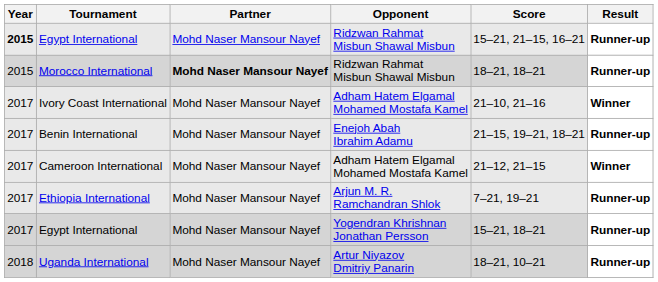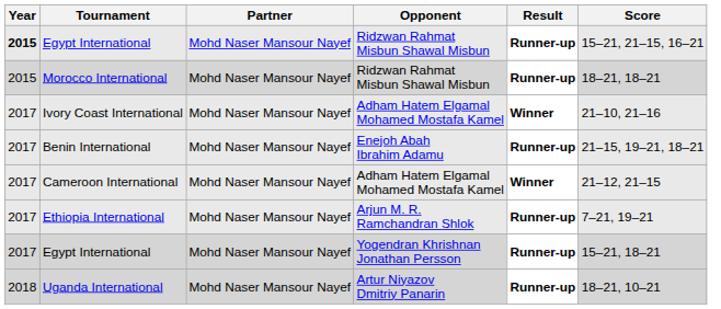 <table class="sortable wikitable" style="font-size: 90%;">
 <tr>
 <th>Year</th>
 <th>Tournament</th>
 <th>Partner</th>
 <th>Opponent</th>
+<th>Result</th>
 <th>Score</th>
-<th>Result</th>
 </tr>
 <tr style="background:#E9E9E9">
 <td align="center"><strong>2015</strong></td>
 <td align="left"><a href='#'>Egypt International</a></td>
 <td align="left"> <a href='#'>Mohd Naser Mansour Nayef</a></td>
 <td align="left"> <a href='#'>Ridzwan Rahmat</a><br> <a href='#'>Misbun Shawal Misbun</a></td>
+<td style="text-align:left; background:white"> <strong>Runner-up</strong></td>
 <td align="left">15–21, 21–15, 16–21</td>
-<td style="text-align:left; background:white"> <strong>Runner-up</strong></td>
 </tr>
 <tr style="background:#D5D5D5">
 <td align="center">2015</td>
 <td align="left"><a href='#'>Morocco International</a></td>
-<td align="left"><strong> Mohd Naser Mansour Nayef</strong></td>
+<td align="left"> Mohd Naser Mansour Nayef</td>
 <td align="left"> Ridzwan Rahmat<br> Misbun Shawal Misbun</td>
+<td style="text-align:left; background:white"> <strong>Runner-up</strong></td>
 <td align="left">18–21, 18–21</td>
-<td style="text-align:left; background:white"> <strong>Runner-up</strong></td>
 </tr>
 <tr style="background:#E9E9E9">
 <td align="center">2017</td>
 <td align="left">Ivory Coast International</td>
 <td align="left"> Mohd Naser Mansour Nayef</td>
 <td align="left"> <a href='#'>Adham Hatem Elgamal</a><br> <a href='#'>Mohamed Mostafa Kamel</a></td>
+<td style="text-align:left; background:white"> <strong>Winner</strong></td>
 <td align="left">21–10, 21–16</td>
-<td style="text-align:left; background:white"> <strong>Winner</strong></td>
 </tr>
 <tr style="background:#E9E9E9">
 <td align="center">2017</td>
 <td align="left">Benin International</td>
 <td align="left"> Mohd Naser Mansour Nayef</td>
 <td align="left"> <a href='#'>Enejoh Abah</a><br> <a href='#'>Ibrahim Adamu</a></td>
+<td style="text-align:left; background:white"> <strong>Runner-up</strong></td>
 <td align="left">21–15, 19–21, 18–21</td>
-<td style="text-align:left; background:white"> <strong>Runner-up</strong></td>
 </tr>
 <tr style="background:#E9E9E9">
 <td align="center">2017</td>
 <td align="left">Cameroon International</td>
 <td align="left"> Mohd Naser Mansour Nayef</td>
 <td align="left"> Adham Hatem Elgamal<br> Mohamed Mostafa Kamel</td>
+<td style="text-align:left; background:white"> <strong>Winner</strong></td>
 <td align="left">21–12, 21–15</td>
-<td style="text-align:left; background:white"> <strong>Winner</strong></td>
 </tr>
 <tr style="background:#E9E9E9">
 <td align="center">2017</td>
 <td align="left"><a href='#'>Ethiopia International</a></td>
 <td align="left"> Mohd Naser Mansour Nayef</td>
 <td align="left"> <a href='#'>Arjun M. R.</a><br> <a href='#'>Ramchandran Shlok</a></td>
+<td style="text-align:left; background:white"> <strong>Runner-up</strong></td>
 <td align="left">7–21, 19–21</td>
-<td style="text-align:left; background:white"> <strong>Runner-up</strong></td>
 </tr>
 <tr style="background:#D5D5D5">
 <td align="center">2017</td>
 <td align="left">Egypt International</td>
 <td align="left"> Mohd Naser Mansour Nayef</td>
 <td align="left"> <a href='#'>Yogendran Khrishnan</a><br> <a href='#'>Jonathan Persson</a></td>
+<td style="text-align:left; background:white"> <strong>Runner-up</strong></td>
 <td align="left">15–21, 18–21</td>
-<td style="text-align:left; background:white"> <strong>Runner-up</strong></td>
 </tr>
 <tr style="background:#D5D5D5">
 <td align="center">2018</td>
 <td align="left"><a href='#'>Uganda International</a></td>
 <td align="left"> Mohd Naser Mansour Nayef</td>
 <td align="left"> <a href='#'>Artur Niyazov</a><br> <a href='#'>Dmitriy Panarin</a></td>
+<td style="text-align:left; background:white"> <strong>Runner-up</strong></td>
 <td align="left">18–21, 10–21</td>
-<td style="text-align:left; background:white"> <strong>Runner-up</strong></td>
 </tr>
 </table>
